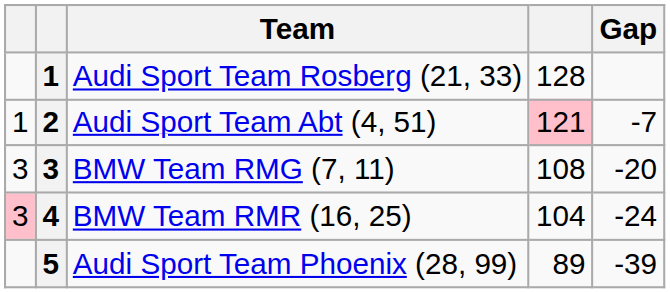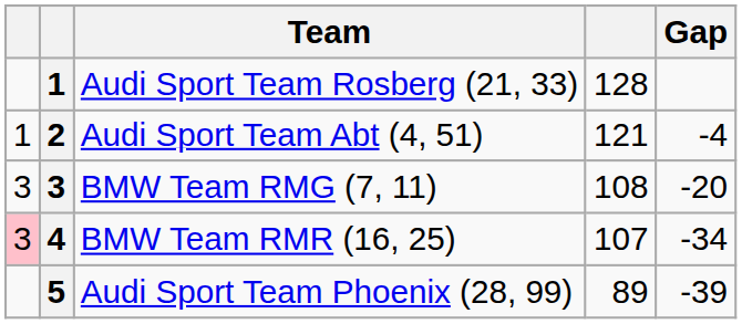 <table class="wikitable" style="font-size: 90%;">
 <tr>
 <th></th>
 <th></th>
 <th>Team</th>
 <th></th>
 <th>Gap</th>
 </tr>
 <tr>
 <td align="left"></td>
 <th>1</th>
 <td> <a href='#'>Audi Sport Team Rosberg</a> (21, 33)</td>
 <td align="right">128</td>
 <td align="right"></td>
 </tr>
 <tr>
 <td align="left"> 1</td>
 <th>2</th>
 <td> <a href='#'>Audi Sport Team Abt</a> (4, 51)</td>
-<td align="right" style="background: pink;">121</td>
-<td align="right">-7</td>
+<td align="right">121</td>
+<td align="right">-4</td>
 </tr>
 <tr>
 <td align="left"> 3</td>
 <th>3</th>
 <td> <a href='#'>BMW Team RMG</a> (7, 11)</td>
 <td align="right">108</td>
 <td align="right">-20</td>
 </tr>
 <tr>
 <td align="left" style="background: pink;"> 3</td>
 <th>4</th>
 <td> <a href='#'>BMW Team RMR</a> (16, 25)</td>
-<td align="right">104</td>
-<td align="right">-24</td>
+<td align="right">107</td>
+<td align="right">-34</td>
 </tr>
 <tr>
 <td align="left"></td>
 <th>5</th>
 <td> <a href='#'>Audi Sport Team Phoenix</a> (28, 99)</td>
 <td align="right">89</td>
 <td align="right">-39</td>
 </tr>
 </table>
